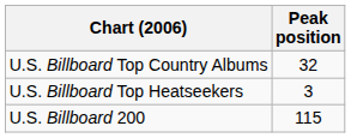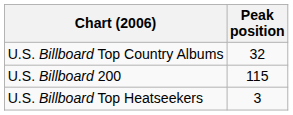 <table class="wikitable">
 <tr>
 <th>Chart (2006)</th>
 <th>Peak<br>position</th>
 </tr>
 <tr>
 <td>U.S. <em>Billboard</em> Top Country Albums</td>
 <td align="center">32</td>
 </tr>
 <tr>
+<td>U.S. <em>Billboard</em> 200</td>
+<td align="center">115</td>
+</tr>
+<tr>
 <td>U.S. <em>Billboard</em> Top Heatseekers</td>
 <td align="center">3</td>
 </tr>
-<tr>
-<td>U.S. <em>Billboard</em> 200</td>
-<td align="center">115</td>
-</tr>
 </table>
